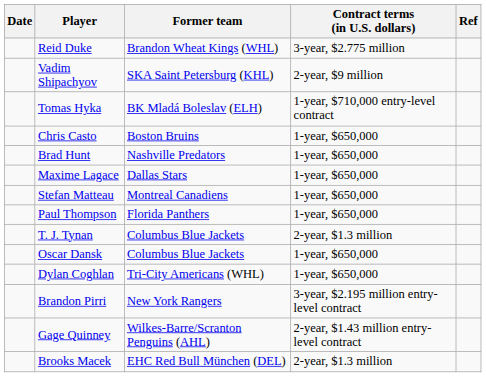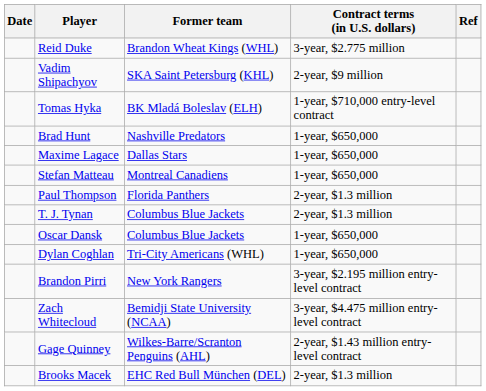 <table class="wikitable" width=98%>
 <tr style="background:#ddd; text-align:center;">
 <th>Date</th>
 <th>Player</th>
 <th>Former team</th>
 <th>Contract terms<br>(in U.S. dollars)</th>
 <th>Ref</th>
 </tr>
 <tr>
 <td></td>
 <td><a href='#'>Reid Duke</a></td>
 <td><a href='#'>Brandon Wheat Kings</a> (<a href='#'>WHL</a>)</td>
 <td>3-year, $2.775 million</td>
 <td></td>
 </tr>
 <tr>
 <td></td>
 <td><a href='#'>Vadim Shipachyov</a></td>
 <td><a href='#'>SKA Saint Petersburg</a> (<a href='#'>KHL</a>)</td>
 <td>2-year, $9 million</td>
 <td></td>
 </tr>
 <tr>
 <td></td>
 <td><a href='#'>Tomas Hyka</a></td>
 <td><a href='#'>BK Mladá Boleslav</a> (<a href='#'>ELH</a>)</td>
 <td>1-year, $710,000 entry-level contract</td>
 <td></td>
 </tr>
 <tr>
 <td></td>
-<td><a href='#'>Chris Casto</a></td>
-<td><a href='#'>Boston Bruins</a></td>
-<td>1-year, $650,000</td>
-<td></td>
-</tr>
-<tr>
-<td></td>
 <td><a href='#'>Brad Hunt</a></td>
 <td><a href='#'>Nashville Predators</a></td>
 <td>1-year, $650,000</td>
 <td></td>
 </tr>
 <tr>
 <td></td>
 <td><a href='#'>Maxime Lagace</a></td>
 <td><a href='#'>Dallas Stars</a></td>
 <td>1-year, $650,000</td>
 <td></td>
 </tr>
 <tr>
 <td></td>
 <td><a href='#'>Stefan Matteau</a></td>
 <td><a href='#'>Montreal Canadiens</a></td>
 <td>1-year, $650,000</td>
 <td></td>
 </tr>
 <tr>
 <td></td>
 <td><a href='#'>Paul Thompson</a></td>
 <td><a href='#'>Florida Panthers</a></td>
-<td>1-year, $650,000</td>
+<td>2-year, $1.3 million</td>
 <td></td>
 </tr>
 <tr>
 <td></td>
 <td><a href='#'>T. J. Tynan</a></td>
 <td><a href='#'>Columbus Blue Jackets</a></td>
 <td>2-year, $1.3 million</td>
 <td></td>
 </tr>
 <tr>
 <td></td>
 <td><a href='#'>Oscar Dansk</a></td>
 <td><a href='#'>Columbus Blue Jackets</a></td>
 <td>1-year, $650,000</td>
 <td></td>
 </tr>
 <tr>
 <td></td>
 <td><a href='#'>Dylan Coghlan</a></td>
 <td><a href='#'>Tri-City Americans</a> (WHL)</td>
 <td>1-year, $650,000</td>
 <td></td>
 </tr>
 <tr>
 <td></td>
 <td><a href='#'>Brandon Pirri</a></td>
 <td><a href='#'>New York Rangers</a></td>
 <td>3-year, $2.195 million entry-level contract</td>
 <td></td>
 </tr>
 <tr>
 <td></td>
+<td><a href='#'>Zach Whitecloud</a></td>
+<td><a href='#'>Bemidji State University</a> (<a href='#'>NCAA</a>)</td>
+<td>3-year, $4.475 million entry-level contract</td>
+<td></td>
+</tr>
+<tr>
+<td></td>
 <td><a href='#'>Gage Quinney</a></td>
 <td><a href='#'>Wilkes-Barre/Scranton Penguins</a> (<a href='#'>AHL</a>)</td>
 <td>2-year, $1.43 million entry-level contract</td>
 <td></td>
 </tr>
 <tr>
 <td></td>
 <td><a href='#'>Brooks Macek</a></td>
 <td><a href='#'>EHC Red Bull München</a> (<a href='#'>DEL</a>)</td>
 <td>2-year, $1.3 million</td>
 <td></td>
 </tr>
 </table>
